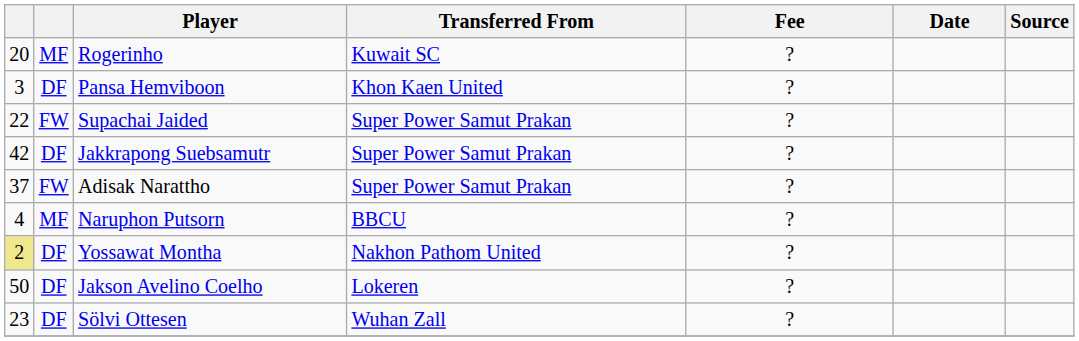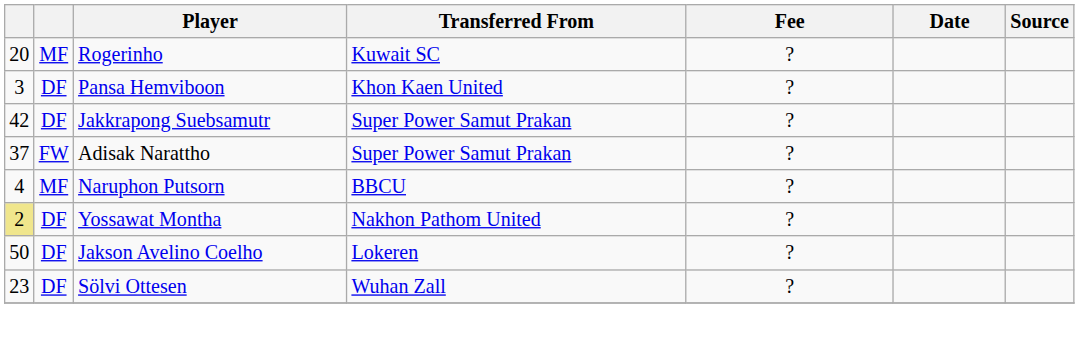 <table class="wikitable plainrowheaders sortable" style="font-size:95%">
 <tr>
 <th></th>
 <th></th>
 <th scope=col style="width:200px;"><strong>Player</strong></th>
 <th scope=col style="width:250px;"><strong>Transferred From</strong></th>
 <th scope=col style="width:150px;"><strong>Fee</strong></th>
 <th scope=col style="width:78px;"><strong>Date</strong></th>
 <th><strong>Source</strong></th>
 </tr>
 <tr>
 <td align=center>20</td>
 <td align=center><a href='#'>MF</a></td>
 <td> <a href='#'>Rogerinho</a></td>
 <td> <a href='#'>Kuwait SC</a></td>
 <td align=center>?</td>
 <td align=center></td>
 <td align=center></td>
 </tr>
 <tr>
 <td align=center>3</td>
 <td align=center><a href='#'>DF</a></td>
 <td> <a href='#'>Pansa Hemviboon</a></td>
 <td> <a href='#'>Khon Kaen United</a></td>
-<td align=center>?</td>
-<td align=center></td>
-<td align=center></td>
-</tr>
-<tr>
-<td align=center>22</td>
-<td align=center><a href='#'>FW</a></td>
-<td> <a href='#'>Supachai Jaided</a></td>
-<td> <a href='#'>Super Power Samut Prakan</a></td>
 <td align=center>?</td>
 <td align=center></td>
 <td align=center></td>
 </tr>
 <tr>
 <td align=center>42</td>
 <td align=center><a href='#'>DF</a></td>
 <td> <a href='#'>Jakkrapong Suebsamutr</a></td>
 <td> <a href='#'>Super Power Samut Prakan</a></td>
 <td align=center>?</td>
 <td align=center></td>
 <td align=center></td>
 </tr>
 <tr>
 <td align=center>37</td>
 <td align=center><a href='#'>FW</a></td>
 <td> Adisak Narattho</td>
 <td> <a href='#'>Super Power Samut Prakan</a></td>
 <td align=center>?</td>
 <td align=center></td>
 <td align=center></td>
 </tr>
 <tr>
 <td align=center>4</td>
 <td align=center><a href='#'>MF</a></td>
 <td> <a href='#'>Naruphon Putsorn</a></td>
 <td> <a href='#'>BBCU</a></td>
 <td align=center>?</td>
 <td align=center></td>
 <td align=center></td>
 </tr>
 <tr>
 <td align=center style="background: khaki;">2</td>
 <td align=center><a href='#'>DF</a></td>
 <td> <a href='#'>Yossawat Montha</a></td>
 <td> <a href='#'>Nakhon Pathom United</a></td>
 <td align=center>?</td>
 <td align=center></td>
 <td align=center></td>
 </tr>
 <tr>
 <td align=center>50</td>
 <td align=center><a href='#'>DF</a></td>
 <td> <a href='#'>Jakson Avelino Coelho</a></td>
 <td> <a href='#'>Lokeren</a></td>
 <td align=center>?</td>
 <td align=center></td>
 <td align=center></td>
 </tr>
 <tr>
 <td align=center>23</td>
 <td align=center><a href='#'>DF</a></td>
 <td> <a href='#'>Sölvi Ottesen</a></td>
 <td> <a href='#'>Wuhan Zall</a></td>
 <td align=center>?</td>
 <td align=center></td>
 <td align=center></td>
 </tr>
 <tr>
 </tr>
 </table>
